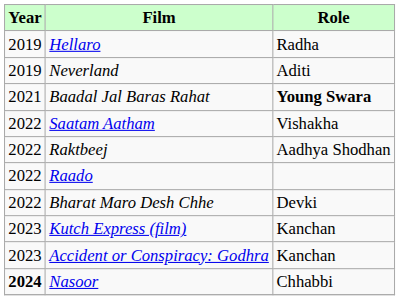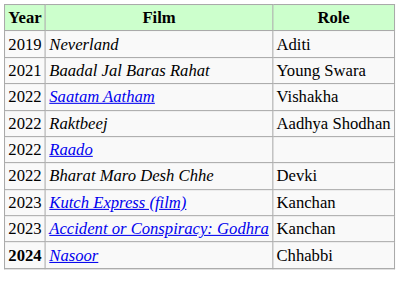 <table class="wikitable sortable">
 <tr>
 <th style="background:#cfc; text-align:center;">Year</th>
 <th style="background:#cfc; text-align:center;">Film</th>
 <th style="background:#cfc; text-align:center;">Role</th>
-</tr>
-<tr>
-<td>2019</td>
-<td><em><a href='#'>Hellaro</a></em></td>
-<td>Radha</td>
 </tr>
 <tr>
 <td>2019</td>
 <td><em>Neverland</em></td>
 <td>Aditi</td>
 </tr>
 <tr>
 <td>2021</td>
 <td><em>Baadal Jal Baras Rahat</em></td>
-<td><strong>Young Swara</strong></td>
+<td>Young Swara</td>
 </tr>
 <tr>
 <td>2022</td>
 <td><em><a href='#'>Saatam Aatham</a></em></td>
 <td>Vishakha</td>
 </tr>
 <tr>
 <td>2022</td>
 <td><em>Raktbeej</em></td>
 <td>Aadhya Shodhan</td>
 </tr>
 <tr>
 <td>2022</td>
 <td><em><a href='#'>Raado</a></em></td>
 <td></td>
 </tr>
 <tr>
 <td>2022</td>
 <td><em>Bharat Maro Desh Chhe</em></td>
 <td>Devki</td>
 </tr>
 <tr>
 <td>2023</td>
 <td><em><a href='#'>Kutch Express (film)</a></em></td>
 <td>Kanchan</td>
 </tr>
 <tr>
 <td>2023</td>
 <td><em><a href='#'>Accident or Conspiracy: Godhra</a></em></td>
 <td>Kanchan</td>
 </tr>
 <tr>
 <td><strong>2024</strong></td>
 <td><em><a href='#'>Nasoor</a></em></td>
 <td>Chhabbi</td>
 </tr>
 <tr>
 </tr>
 </table>
